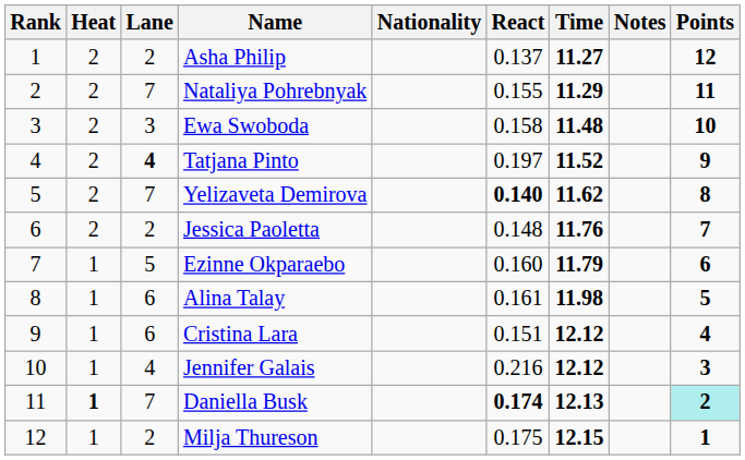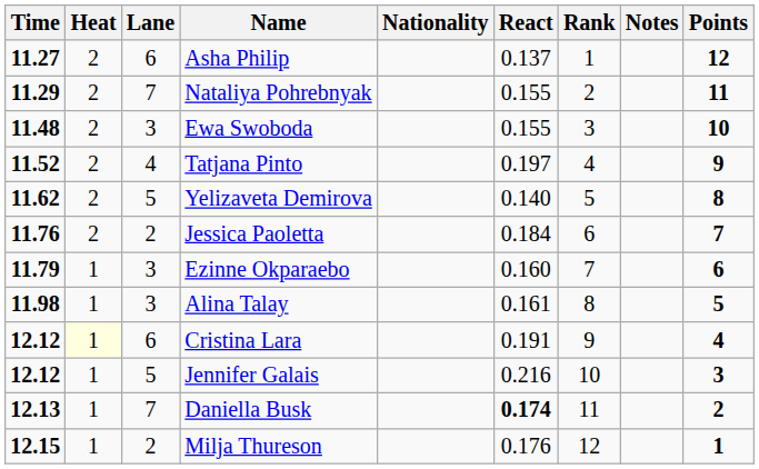 <table class="wikitable sortable" style="text-align:center">
 <tr>
-<th>Rank</th>
+<th>Time</th>
 <th>Heat</th>
 <th>Lane</th>
 <th>Name</th>
 <th>Nationality</th>
 <th>React</th>
-<th>Time</th>
+<th>Rank</th>
 <th>Notes</th>
 <th>Points</th>
 </tr>
 <tr>
-<td>1</td>
+<td><strong>11.27</strong></td>
 <td>2</td>
-<td>2</td>
+<td>6</td>
 <td align=left><a href='#'>Asha Philip</a></td>
 <td align=left></td>
 <td>0.137</td>
-<td><strong>11.27</strong></td>
+<td>1</td>
 <td></td>
 <td><strong>12</strong></td>
 </tr>
 <tr>
-<td>2</td>
+<td><strong>11.29</strong></td>
 <td>2</td>
 <td>7</td>
 <td align=left><a href='#'>Nataliya Pohrebnyak</a></td>
 <td align=left></td>
 <td>0.155</td>
-<td><strong>11.29</strong></td>
+<td>2</td>
 <td></td>
 <td><strong>11</strong></td>
 </tr>
 <tr>
-<td>3</td>
+<td><strong>11.48</strong></td>
 <td>2</td>
 <td>3</td>
 <td align=left><a href='#'>Ewa Swoboda</a></td>
 <td align=left></td>
-<td>0.158</td>
-<td><strong>11.48</strong></td>
+<td>0.155</td>
+<td>3</td>
 <td></td>
 <td><strong>10</strong></td>
 </tr>
 <tr>
+<td><strong>11.52</strong></td>
+<td>2</td>
 <td>4</td>
-<td>2</td>
-<td><strong>4</strong></td>
 <td align=left><a href='#'>Tatjana Pinto</a></td>
 <td align=left></td>
 <td>0.197</td>
-<td><strong>11.52</strong></td>
+<td>4</td>
 <td></td>
 <td><strong>9</strong></td>
 </tr>
 <tr>
+<td><strong>11.62</strong></td>
+<td>2</td>
 <td>5</td>
-<td>2</td>
-<td>7</td>
 <td align=left><a href='#'>Yelizaveta Demirova</a></td>
 <td align=left></td>
-<td><strong>0.140</strong></td>
-<td><strong>11.62</strong></td>
+<td>0.140</td>
+<td>5</td>
 <td></td>
 <td><strong>8</strong></td>
 </tr>
 <tr>
-<td>6</td>
+<td><strong>11.76</strong></td>
 <td>2</td>
 <td>2</td>
 <td align=left><a href='#'>Jessica Paoletta</a></td>
 <td align=left></td>
-<td>0.148</td>
-<td><strong>11.76</strong></td>
+<td>0.184</td>
+<td>6</td>
 <td></td>
 <td><strong>7</strong></td>
 </tr>
 <tr>
-<td>7</td>
+<td><strong>11.79</strong></td>
 <td>1</td>
-<td>5</td>
+<td>3</td>
 <td align=left><a href='#'>Ezinne Okparaebo</a></td>
 <td align=left></td>
 <td>0.160</td>
-<td><strong>11.79</strong></td>
+<td>7</td>
 <td></td>
 <td><strong>6</strong></td>
 </tr>
 <tr>
-<td>8</td>
+<td><strong>11.98</strong></td>
 <td>1</td>
-<td>6</td>
+<td>3</td>
 <td align=left><a href='#'>Alina Talay</a></td>
 <td align=left></td>
 <td>0.161</td>
-<td><strong>11.98</strong></td>
+<td>8</td>
 <td></td>
 <td><strong>5</strong></td>
 </tr>
 <tr>
-<td>9</td>
-<td>1</td>
+<td><strong>12.12</strong></td>
+<td style="background: lightyellow;">1</td>
 <td>6</td>
 <td align=left><a href='#'>Cristina Lara</a></td>
 <td align=left></td>
-<td>0.151</td>
-<td><strong>12.12</strong></td>
+<td>0.191</td>
+<td>9</td>
 <td></td>
 <td><strong>4</strong></td>
 </tr>
 <tr>
-<td>10</td>
+<td><strong>12.12</strong></td>
 <td>1</td>
-<td>4</td>
+<td>5</td>
 <td align=left><a href='#'>Jennifer Galais</a></td>
 <td align=left></td>
 <td>0.216</td>
-<td><strong>12.12</strong></td>
+<td>10</td>
 <td></td>
 <td><strong>3</strong></td>
 </tr>
 <tr>
-<td>11</td>
-<td><strong>1</strong></td>
+<td><strong>12.13</strong></td>
+<td>1</td>
 <td>7</td>
 <td align=left><a href='#'>Daniella Busk</a></td>
 <td align=left></td>
 <td><strong>0.174</strong></td>
-<td><strong>12.13</strong></td>
+<td>11</td>
 <td></td>
-<td style="background: paleturquoise;"><strong>2</strong></td>
+<td><strong>2</strong></td>
 </tr>
 <tr>
-<td>12</td>
+<td><strong>12.15</strong></td>
 <td>1</td>
 <td>2</td>
 <td align=left><a href='#'>Milja Thureson</a></td>
 <td align=left></td>
-<td>0.175</td>
-<td><strong>12.15</strong></td>
+<td>0.176</td>
+<td>12</td>
 <td></td>
 <td><strong>1</strong></td>
 </tr>
 </table>
